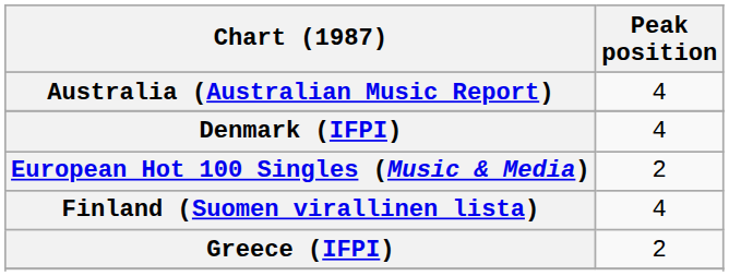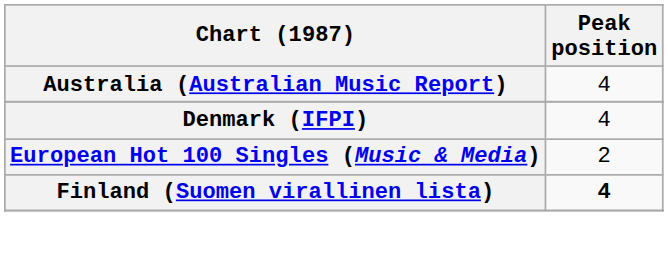 <table class="wikitable sortable plainrowheaders" style="text-align:center">
 <tr>
 <th scope="col">Chart (1987)</th>
 <th scope="col">Peak<br>position</th>
 </tr>
 <tr>
 <th scope="row">Australia (<a href='#'>Australian Music Report</a>)</th>
 <td>4</td>
 </tr>
 <tr>
 </tr>
 <tr>
 </tr>
 <tr>
 <th scope="row">Denmark (<a href='#'>IFPI</a>)</th>
 <td>4</td>
 </tr>
 <tr>
 <th scope="row"><a href='#'>European Hot 100 Singles</a> (<em><a href='#'>Music & Media</a></em>)</th>
 <td>2</td>
 </tr>
 <tr>
 <th scope="row">Finland (<a href='#'>Suomen virallinen lista</a>)</th>
-<td>4</td>
-</tr>
-<tr>
-<th scope="row">Greece (<a href='#'>IFPI</a>)</th>
-<td>2</td>
+<td><strong>4</strong></td>
 </tr>
 <tr>
 </tr>
 <tr>
 </tr>
 <tr>
 </tr>
 <tr>
 </tr>
 <tr>
 </tr>
 <tr>
 </tr>
 <tr>
 </tr>
 <tr>
 </tr>
 </table>
